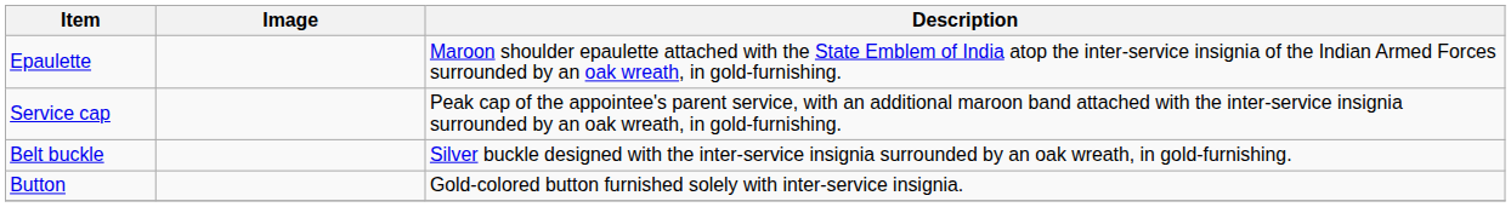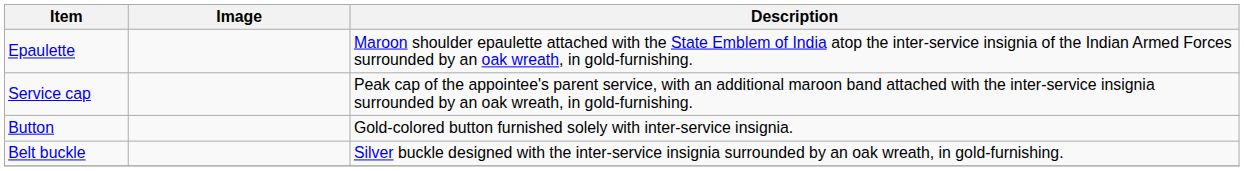 <table class="wikitable">
 <tr>
 <th width=5%>Item</th>
 <th width=10%>Image</th>
 <th width=40%>Description</th>
 </tr>
 <tr>
 <td><a href='#'>Epaulette</a></td>
 <td></td>
 <td><a href='#'>Maroon</a> shoulder epaulette attached with the <a href='#'>State Emblem of India</a> atop the inter-service insignia of the Indian Armed Forces surrounded by an <a href='#'>oak wreath</a>, in gold-furnishing.</td>
 </tr>
 <tr>
 <td><a href='#'>Service cap</a></td>
 <td></td>
 <td>Peak cap of the appointee's parent service, with an additional maroon band attached with the inter-service insignia surrounded by an oak wreath, in gold-furnishing.</td>
 </tr>
 <tr>
+<td><a href='#'>Button</a></td>
+<td></td>
+<td>Gold-colored button furnished solely with inter-service insignia.</td>
+</tr>
+<tr>
 <td><a href='#'>Belt buckle</a></td>
 <td></td>
 <td><a href='#'>Silver</a> buckle designed with the inter-service insignia surrounded by an oak wreath, in gold-furnishing.</td>
 </tr>
 <tr>
-<td><a href='#'>Button</a></td>
-<td></td>
-<td>Gold-colored button furnished solely with inter-service insignia.</td>
-</tr>
-<tr>
 </tr>
 </table>
